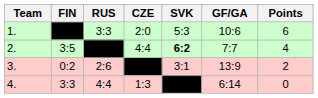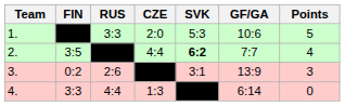 <table class="wikitable" bgcolor="#EFEFFF" width="50%">
 <tr bgcolor="#BCD2EE">
 <th>Team</th>
 <th>FIN</th>
 <th>RUS</th>
 <th>CZE</th>
 <th>SVK</th>
 <th>GF/GA</th>
 <th>Points</th>
 </tr>
 <tr bgcolor="#ccffcc" align="center">
 <td align="left">1. </td>
 <td style="background:#000000;"></td>
 <td>3:3</td>
 <td>2:0</td>
 <td>5:3</td>
 <td>10:6</td>
-<td>6</td>
+<td>5</td>
 </tr>
 <tr bgcolor="#ccffcc" align="center">
 <td align="left">2. </td>
 <td>3:5</td>
 <td style="background:#000000;"></td>
 <td>4:4</td>
 <td><strong>6:2</strong></td>
 <td>7:7</td>
 <td>4</td>
 </tr>
 <tr bgcolor="#ffcccc" align="center">
 <td align="left">3. </td>
 <td>0:2</td>
 <td>2:6</td>
 <td style="background:#000000;"></td>
 <td>3:1</td>
 <td>13:9</td>
-<td>2</td>
+<td>3</td>
 </tr>
 <tr bgcolor="#ffcccc" align="center">
 <td align="left">4. </td>
 <td>3:3</td>
 <td>4:4</td>
 <td>1:3</td>
 <td style="background:#000000;"></td>
 <td>6:14</td>
 <td>0</td>
 </tr>
 </table>
